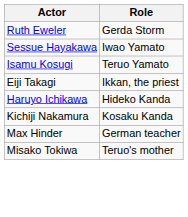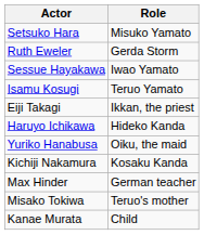 <table class="wikitable">
 <tr>
 <th>Actor</th>
 <th>Role</th>
+</tr>
+<tr>
+<td><a href='#'>Setsuko Hara</a></td>
+<td>Misuko Yamato</td>
 </tr>
 <tr>
 <td><a href='#'>Ruth Eweler</a></td>
 <td>Gerda Storm</td>
 </tr>
 <tr>
 <td><a href='#'>Sessue Hayakawa</a></td>
 <td>Iwao Yamato</td>
 </tr>
 <tr>
 <td><a href='#'>Isamu Kosugi</a></td>
 <td>Teruo Yamato</td>
 </tr>
 <tr>
 <td>Eiji Takagi</td>
 <td>Ikkan, the priest</td>
 </tr>
 <tr>
 <td><a href='#'>Haruyo Ichikawa</a></td>
 <td>Hideko Kanda</td>
 </tr>
 <tr>
+<td><a href='#'>Yuriko Hanabusa</a></td>
+<td>Oiku, the maid</td>
+</tr>
+<tr>
 <td>Kichiji Nakamura</td>
 <td>Kosaku Kanda</td>
 </tr>
 <tr>
 <td>Max Hinder</td>
 <td>German teacher</td>
 </tr>
 <tr>
 <td>Misako Tokiwa</td>
 <td>Teruo's mother</td>
 </tr>
+<tr>
+<td>Kanae Murata</td>
+<td>Child</td>
+</tr>
 </table>
